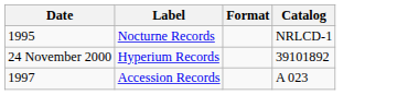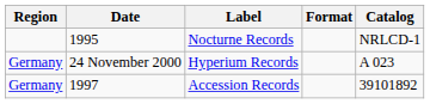 <table class="wikitable">
 <tr>
+<th>Region</th>
 <th>Date</th>
 <th>Label</th>
 <th>Format</th>
 <th>Catalog</th>
 </tr>
 <tr>
+<td></td>
 <td>1995</td>
 <td><a href='#'>Nocturne Records</a></td>
 <td></td>
 <td>NRLCD-1</td>
 </tr>
 <tr>
+<td><a href='#'>Germany</a></td>
 <td>24 November 2000</td>
 <td><a href='#'>Hyperium Records</a></td>
 <td></td>
-<td>39101892</td>
+<td>A 023 </td>
 </tr>
 <tr>
+<td><a href='#'>Germany</a></td>
 <td>1997</td>
 <td><a href='#'>Accession Records</a></td>
 <td></td>
-<td>A 023 </td>
+<td>39101892</td>
 </tr>
 </table>
